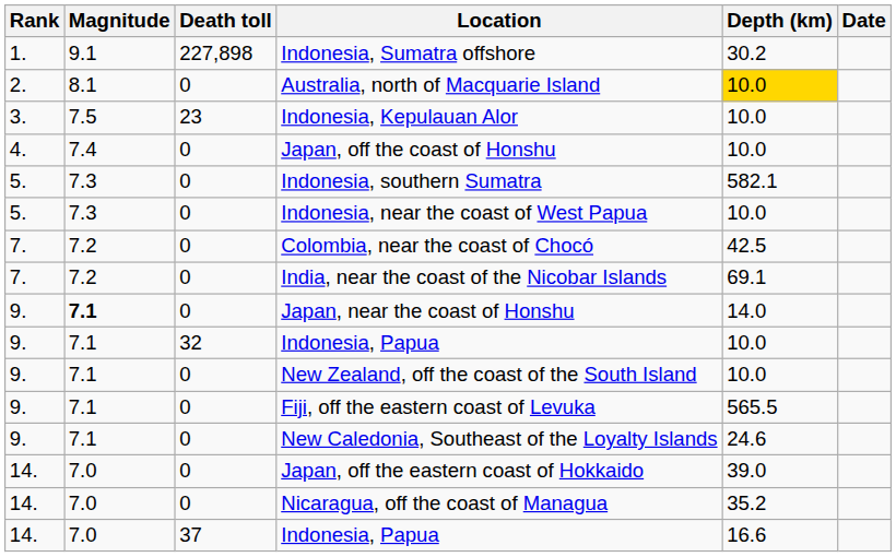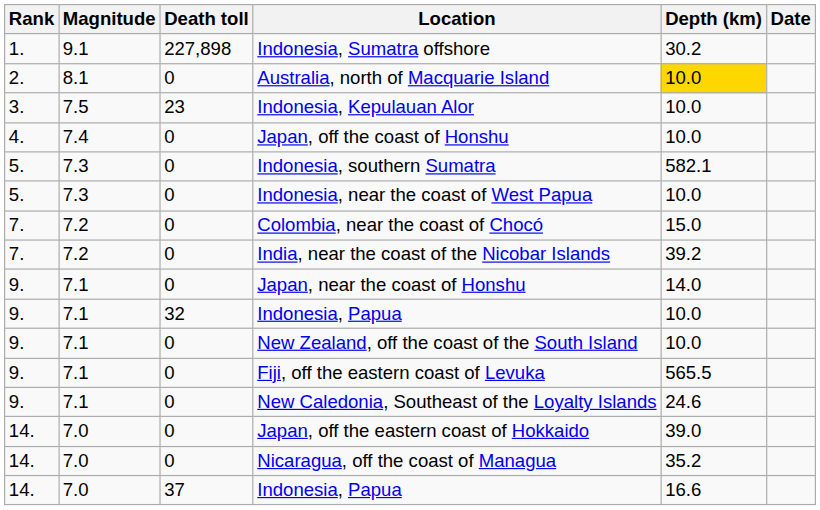 <table class="wikitable sortable" style="font-size:100%;">
 <tr>
 <th>Rank</th>
 <th>Magnitude</th>
 <th>Death toll</th>
 <th>Location</th>
 <th>Depth (km)</th>
 <th>Date</th>
 </tr>
 <tr>
 <td>1.</td>
 <td>9.1</td>
 <td>227,898</td>
 <td> <a href='#'>Indonesia</a>, <a href='#'>Sumatra</a> offshore</td>
 <td>30.2</td>
 <td></td>
 </tr>
 <tr>
 <td>2.</td>
 <td>8.1</td>
 <td>0</td>
 <td> <a href='#'>Australia</a>, north of <a href='#'>Macquarie Island</a></td>
 <td style="background: gold;">10.0</td>
 <td></td>
 </tr>
 <tr>
 <td>3.</td>
 <td>7.5</td>
 <td>23</td>
 <td> <a href='#'>Indonesia</a>, <a href='#'>Kepulauan Alor</a></td>
 <td>10.0</td>
 <td></td>
 </tr>
 <tr>
 <td>4.</td>
 <td>7.4</td>
 <td>0</td>
 <td> <a href='#'>Japan</a>, off the coast of <a href='#'>Honshu</a></td>
 <td>10.0</td>
 <td></td>
 </tr>
 <tr>
 <td>5.</td>
 <td>7.3</td>
 <td>0</td>
 <td> <a href='#'>Indonesia</a>, southern <a href='#'>Sumatra</a></td>
 <td>582.1</td>
 <td></td>
 </tr>
 <tr>
 <td>5.</td>
 <td>7.3</td>
 <td>0</td>
 <td> <a href='#'>Indonesia</a>, near the coast of <a href='#'>West Papua</a></td>
 <td>10.0</td>
 <td></td>
 </tr>
 <tr>
 <td>7.</td>
 <td>7.2</td>
 <td>0</td>
 <td> <a href='#'>Colombia</a>, near the coast of <a href='#'>Chocó</a></td>
-<td>42.5</td>
+<td>15.0</td>
 <td></td>
 </tr>
 <tr>
 <td>7.</td>
 <td>7.2</td>
 <td>0</td>
 <td> <a href='#'>India</a>, near the coast of the <a href='#'>Nicobar Islands</a></td>
-<td>69.1</td>
+<td>39.2</td>
 <td></td>
 </tr>
 <tr>
 <td>9.</td>
-<td><strong>7.1</strong></td>
+<td>7.1</td>
 <td>0</td>
 <td> <a href='#'>Japan</a>, near the coast of <a href='#'>Honshu</a></td>
 <td>14.0</td>
 <td></td>
 </tr>
 <tr>
 <td>9.</td>
 <td>7.1</td>
 <td>32</td>
 <td> <a href='#'>Indonesia</a>, <a href='#'>Papua</a></td>
 <td>10.0</td>
 <td></td>
 </tr>
 <tr>
 <td>9.</td>
 <td>7.1</td>
 <td>0</td>
 <td> <a href='#'>New Zealand</a>, off the coast of the <a href='#'>South Island</a></td>
 <td>10.0</td>
 <td></td>
 </tr>
 <tr>
 <td>9.</td>
 <td>7.1</td>
 <td>0</td>
 <td> <a href='#'>Fiji</a>, off the eastern coast of <a href='#'>Levuka</a></td>
 <td>565.5</td>
 <td></td>
 </tr>
 <tr>
 <td>9.</td>
 <td>7.1</td>
 <td>0</td>
 <td> <a href='#'>New Caledonia</a>, Southeast of the <a href='#'>Loyalty Islands</a></td>
 <td>24.6</td>
 <td></td>
 </tr>
 <tr>
 <td>14.</td>
 <td>7.0</td>
 <td>0</td>
 <td> <a href='#'>Japan</a>, off the eastern coast of <a href='#'>Hokkaido</a></td>
 <td>39.0</td>
 <td></td>
 </tr>
 <tr>
 <td>14.</td>
 <td>7.0</td>
 <td>0</td>
 <td> <a href='#'>Nicaragua</a>, off the coast of <a href='#'>Managua</a></td>
 <td>35.2</td>
 <td></td>
 </tr>
 <tr>
 <td>14.</td>
 <td>7.0</td>
 <td>37</td>
 <td> <a href='#'>Indonesia</a>, <a href='#'>Papua</a></td>
 <td>16.6</td>
 <td></td>
 </tr>
 </table>
